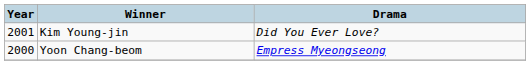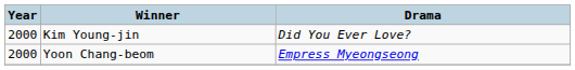 <table class="wikitable" style="width:600px">
 <tr>
 <th style="background:#BED5E1;" width=30>Year</th>
 <th style="background:#BED5E1;">Winner</th>
 <th style="background:#BED5E1;">Drama</th>
 </tr>
 <tr>
-<td>2001</td>
+<td>2000</td>
 <td>Kim Young-jin</td>
 <td><em>Did You Ever Love?</em></td>
 </tr>
 <tr>
 <td>2000</td>
 <td>Yoon Chang-beom</td>
 <td><em><a href='#'>Empress Myeongseong</a></em></td>
 </tr>
 <tr>
 </tr>
 </table>
